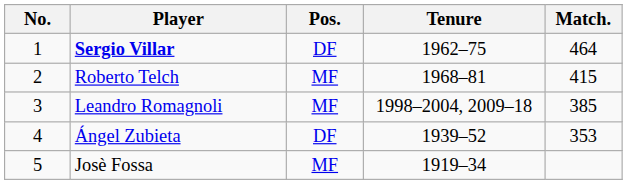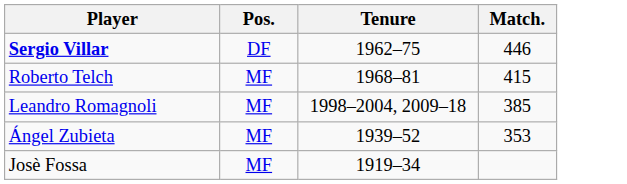 <table class="wikitable sortable" style="text-align:center">
 <tr>
-<th width=50px>No.</th>
 <th width=180px>Player</th>
 <th width=60px>Pos.</th>
 <th width=150px>Tenure</th>
 <th width=60px>Match.</th>
 </tr>
 <tr>
-<td>1</td>
 <td align=left> <strong><a href='#'>Sergio Villar</a></strong></td>
 <td><a href='#'>DF</a></td>
 <td>1962–75</td>
-<td>464</td>
+<td>446</td>
 </tr>
 <tr>
-<td>2</td>
 <td align=left> <a href='#'>Roberto Telch</a></td>
 <td><a href='#'>MF</a></td>
 <td>1968–81</td>
 <td>415</td>
 </tr>
 <tr>
-<td>3</td>
 <td align=left> <a href='#'>Leandro Romagnoli</a></td>
 <td><a href='#'>MF</a></td>
 <td>1998–2004, 2009–18</td>
 <td>385</td>
 </tr>
 <tr>
-<td>4</td>
 <td align=left> <a href='#'>Ángel Zubieta</a></td>
-<td><a href='#'>DF</a></td>
+<td><a href='#'>MF</a></td>
 <td>1939–52</td>
 <td>353</td>
 </tr>
 <tr>
-<td>5</td>
 <td align=left> Josè Fossa</td>
 <td><a href='#'>MF</a></td>
 <td>1919–34</td>
 <td></td>
 </tr>
 </table>
